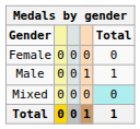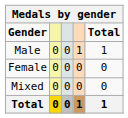 <table class="wikitable" style="font-size:85%; float:right">
 <tr style="background:#efefef;">
 <th colspan=5>Medals by gender</th>
 </tr>
 <tr align=center>
 <td><strong>Gender</strong></td>
 <td style="background:#f7f6a8;"></td>
 <td style="background:#dce5e5;"></td>
 <td style="background:#ffdab9;"></td>
 <td><strong>Total</strong></td>
 </tr>
 <tr align=center>
+<td>Male</td>
+<td style="background:#F7F6A8;">0</td>
+<td style="background:#DCE5E5;">0</td>
+<td style="background:#FFDAB9;">1</td>
+<td>1</td>
+</tr>
+<tr align=center>
 <td>Female</td>
 <td style="background:#F7F6A8;">0</td>
 <td style="background:#DCE5E5;">0</td>
 <td style="background:#FFDAB9;">0</td>
 <td>0</td>
 </tr>
 <tr align=center>
-<td>Male</td>
-<td style="background:#F7F6A8;">0</td>
-<td style="background:#DCE5E5;">0</td>
-<td style="background:#FFDAB9;">1</td>
-<td>1</td>
-</tr>
-<tr align=center>
 <td>Mixed</td>
 <td style="background:#F7F6A8;">0</td>
 <td style="background:#DCE5E5;">0</td>
 <td style="background:#FFDAB9;">0</td>
-<td style="background: paleturquoise;">0</td>
+<td>0</td>
 </tr>
 <tr align=center>
 <th>Total</th>
 <th style="background:gold;">0</th>
 <th style="background:silver;">0</th>
 <th style="background:#c96;">1</th>
 <th>1</th>
 </tr>
 </table>
